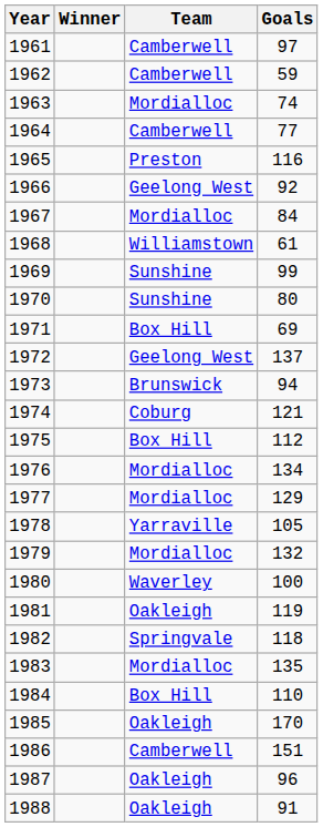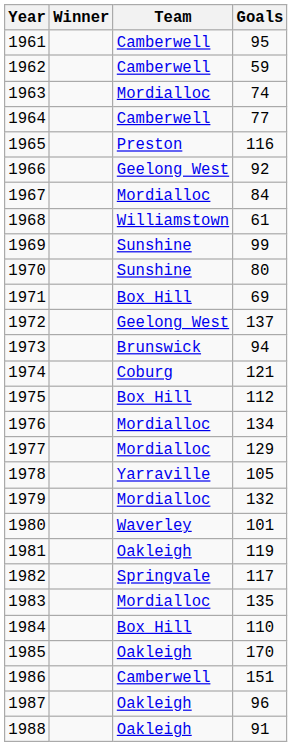 <table class="wikitable sortable">
 <tr>
 <th>Year</th>
 <th>Winner</th>
 <th>Team</th>
 <th>Goals</th>
 </tr>
 <tr>
 <td>1961</td>
 <td></td>
 <td><a href='#'>Camberwell</a></td>
-<td style="text-align:center;">97</td>
+<td style="text-align:center;">95</td>
 </tr>
 <tr>
 <td>1962</td>
 <td></td>
 <td><a href='#'>Camberwell</a></td>
 <td style="text-align:center;">59</td>
 </tr>
 <tr>
 <td>1963</td>
 <td></td>
 <td><a href='#'>Mordialloc</a></td>
 <td style="text-align:center;">74</td>
 </tr>
 <tr>
 <td>1964</td>
 <td></td>
 <td><a href='#'>Camberwell</a></td>
 <td style="text-align:center;">77</td>
 </tr>
 <tr>
 <td>1965</td>
 <td></td>
 <td><a href='#'>Preston</a></td>
 <td style="text-align:center;">116</td>
 </tr>
 <tr>
 <td>1966</td>
 <td></td>
 <td><a href='#'>Geelong West</a></td>
 <td style="text-align:center;">92</td>
 </tr>
 <tr>
 <td>1967</td>
 <td></td>
 <td><a href='#'>Mordialloc</a></td>
 <td style="text-align:center;">84</td>
 </tr>
 <tr>
 <td>1968</td>
 <td></td>
 <td><a href='#'>Williamstown</a></td>
 <td style="text-align:center;">61</td>
 </tr>
 <tr>
 <td>1969</td>
 <td></td>
 <td><a href='#'>Sunshine</a></td>
 <td style="text-align:center;">99</td>
 </tr>
 <tr>
 <td>1970</td>
 <td></td>
 <td><a href='#'>Sunshine</a></td>
 <td style="text-align:center;">80</td>
 </tr>
 <tr>
 <td>1971</td>
 <td></td>
 <td><a href='#'>Box Hill</a></td>
 <td style="text-align:center;">69</td>
 </tr>
 <tr>
 <td>1972</td>
 <td></td>
 <td><a href='#'>Geelong West</a></td>
 <td style="text-align:center;">137</td>
 </tr>
 <tr>
 <td>1973</td>
 <td></td>
 <td><a href='#'>Brunswick</a></td>
 <td style="text-align:center;">94</td>
 </tr>
 <tr>
 <td>1974</td>
 <td></td>
 <td><a href='#'>Coburg</a></td>
 <td style="text-align:center;">121</td>
 </tr>
 <tr>
 <td>1975</td>
 <td></td>
 <td><a href='#'>Box Hill</a></td>
 <td style="text-align:center;">112</td>
 </tr>
 <tr>
 <td>1976</td>
 <td></td>
 <td><a href='#'>Mordialloc</a></td>
 <td style="text-align:center;">134</td>
 </tr>
 <tr>
 <td>1977</td>
 <td></td>
 <td><a href='#'>Mordialloc</a></td>
 <td style="text-align:center;">129</td>
 </tr>
 <tr>
 <td>1978</td>
 <td></td>
 <td><a href='#'>Yarraville</a></td>
 <td style="text-align:center;">105</td>
 </tr>
 <tr>
 <td>1979</td>
 <td></td>
 <td><a href='#'>Mordialloc</a></td>
 <td style="text-align:center;">132</td>
 </tr>
 <tr>
 <td>1980</td>
 <td></td>
 <td><a href='#'>Waverley</a></td>
-<td style="text-align:center;">100</td>
+<td style="text-align:center;">101</td>
 </tr>
 <tr>
 <td>1981</td>
 <td></td>
 <td><a href='#'>Oakleigh</a></td>
 <td style="text-align:center;">119</td>
 </tr>
 <tr>
 <td>1982</td>
 <td></td>
 <td><a href='#'>Springvale</a></td>
-<td style="text-align:center;">118</td>
+<td style="text-align:center;">117</td>
 </tr>
 <tr>
 <td>1983</td>
 <td></td>
 <td><a href='#'>Mordialloc</a></td>
 <td style="text-align:center;">135</td>
 </tr>
 <tr>
 <td>1984</td>
 <td></td>
 <td><a href='#'>Box Hill</a></td>
 <td style="text-align:center;">110</td>
 </tr>
 <tr>
 <td>1985</td>
 <td></td>
 <td><a href='#'>Oakleigh</a></td>
 <td style="text-align:center;">170</td>
 </tr>
 <tr>
 <td>1986</td>
 <td></td>
 <td><a href='#'>Camberwell</a></td>
 <td style="text-align:center;">151</td>
 </tr>
 <tr>
 <td>1987</td>
 <td></td>
 <td><a href='#'>Oakleigh</a></td>
 <td style="text-align:center;">96</td>
 </tr>
 <tr>
 <td>1988</td>
 <td></td>
 <td><a href='#'>Oakleigh</a></td>
 <td style="text-align:center;">91</td>
 </tr>
 </table>
